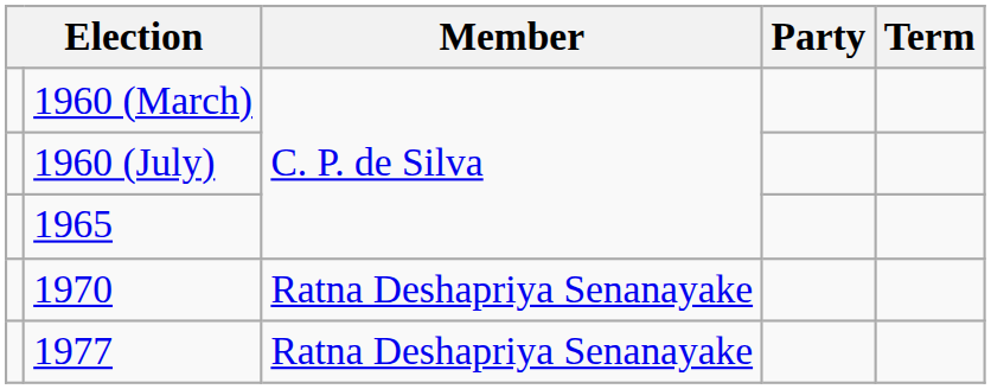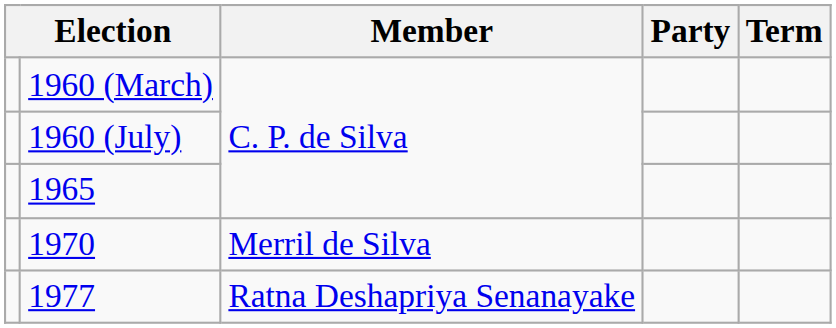 <table class="wikitable">
 <tr>
 <th colspan="2">Election</th>
 <th>Member</th>
 <th>Party</th>
 <th>Term</th>
 </tr>
 <tr>
 <td style="background-color: "></td>
 <td><a href='#'>1960 (March)</a></td>
 <td rowspan=3><a href='#'>C. P. de Silva</a></td>
 <td></td>
 <td></td>
 </tr>
 <tr>
 <td style="background-color: "></td>
 <td><a href='#'>1960 (July)</a></td>
 <td></td>
 <td></td>
 </tr>
 <tr>
 <td style="background-color: "></td>
 <td><a href='#'>1965</a></td>
 <td></td>
 <td></td>
 </tr>
 <tr>
 <td style="background-color: "></td>
 <td><a href='#'>1970</a></td>
-<td><a href='#'>Ratna Deshapriya Senanayake</a></td>
+<td><a href='#'>Merril de Silva</a></td>
 <td></td>
 <td></td>
 </tr>
 <tr>
 <td style="background-color: "></td>
 <td><a href='#'>1977</a></td>
 <td><a href='#'>Ratna Deshapriya Senanayake</a></td>
 <td></td>
 <td></td>
 </tr>
 </table>
